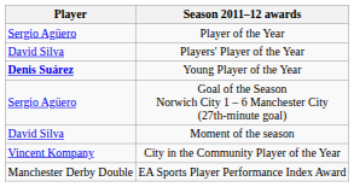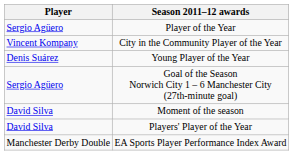 <table class="wikitable">
 <tr>
 <th>Player</th>
 <th>Season 2011–12 awards</th>
 </tr>
 <tr>
 <td> <a href='#'>Sergio Agüero</a></td>
 <td style="text-align:center;">Player of the Year</td>
 </tr>
 <tr>
-<td> <a href='#'>David Silva</a></td>
-<td style="text-align:center;">Players' Player of the Year</td>
+<td> <a href='#'>Vincent Kompany</a></td>
+<td style="text-align:center;">City in the Community Player of the Year</td>
 </tr>
 <tr>
-<td><strong> <a href='#'>Denis Suárez</a></strong></td>
+<td> <a href='#'>Denis Suárez</a></td>
 <td style="text-align:center;">Young Player of the Year</td>
 </tr>
 <tr>
 <td> <a href='#'>Sergio Agüero</a></td>
 <td style="text-align:center;">Goal of the Season<br>Norwich City 1 – 6 Manchester City<br>(27th-minute goal)</td>
 </tr>
 <tr>
 <td> <a href='#'>David Silva</a></td>
 <td style="text-align:center;">Moment of the season</td>
 </tr>
 <tr>
-<td> <a href='#'>Vincent Kompany</a></td>
-<td style="text-align:center;">City in the Community Player of the Year</td>
+<td> <a href='#'>David Silva</a></td>
+<td style="text-align:center;">Players' Player of the Year</td>
 </tr>
 <tr>
 <td>Manchester Derby Double</td>
 <td style="text-align:center;">EA Sports Player Performance Index Award</td>
 </tr>
 </table>
